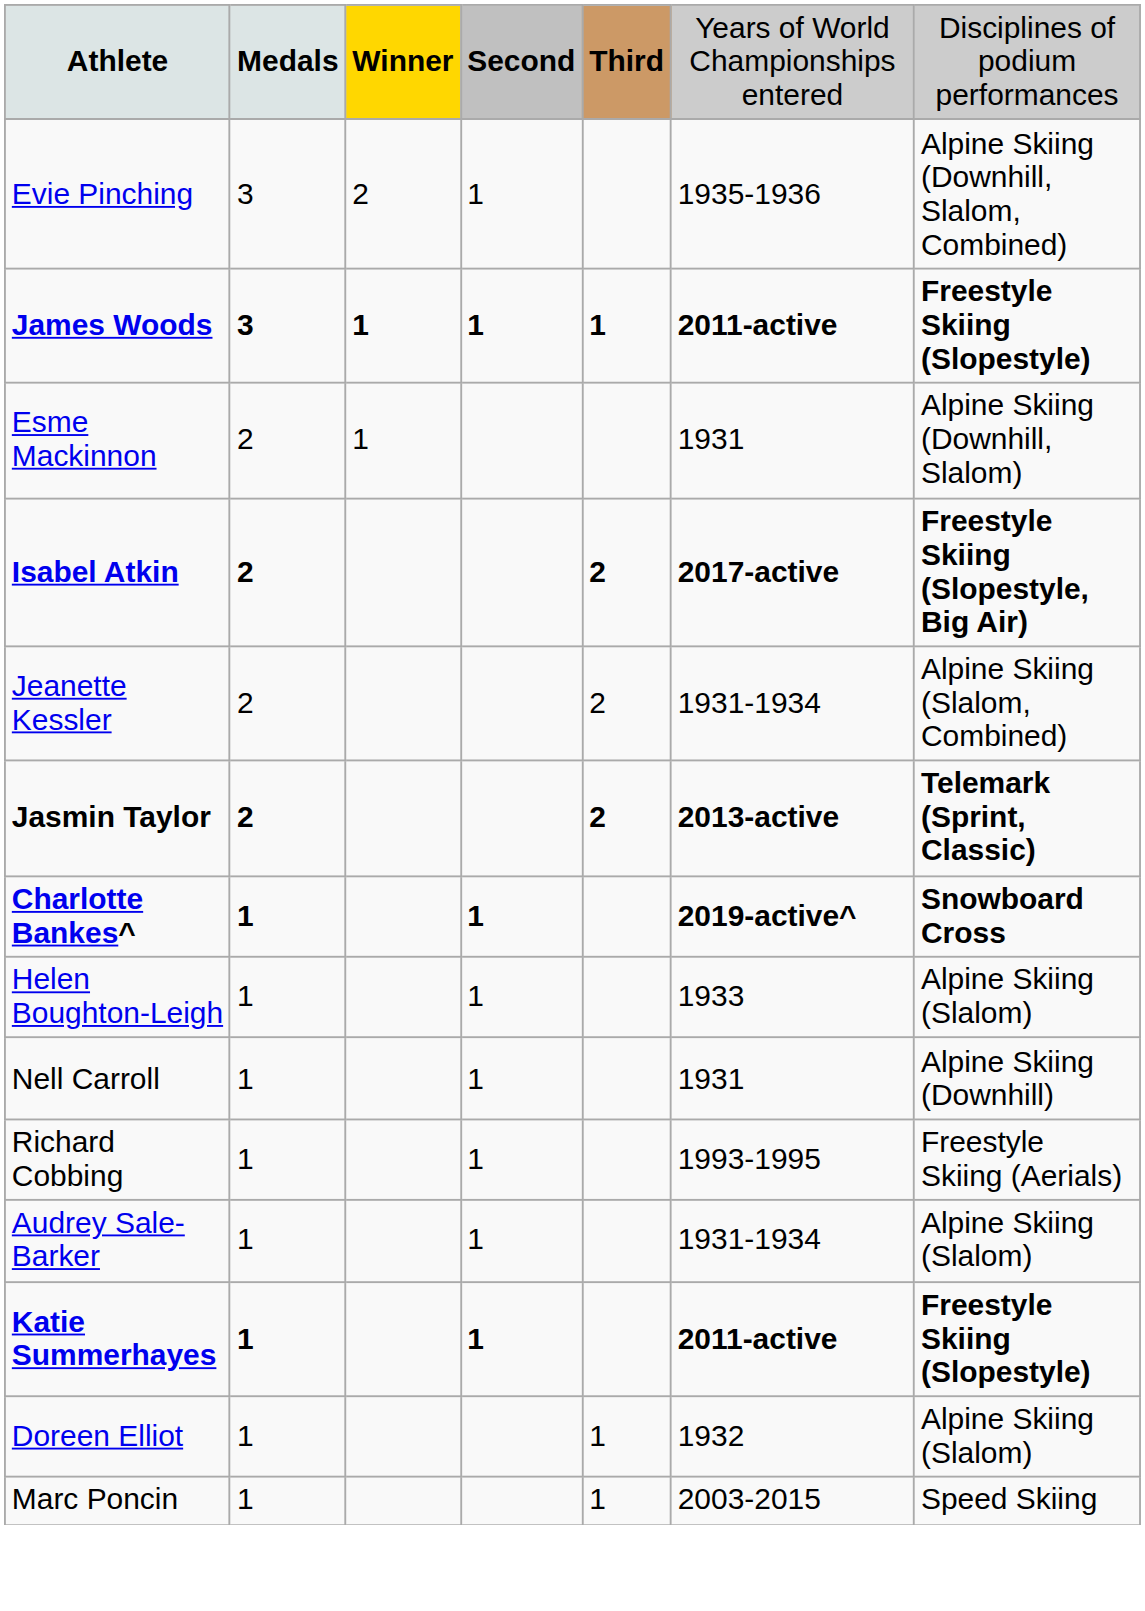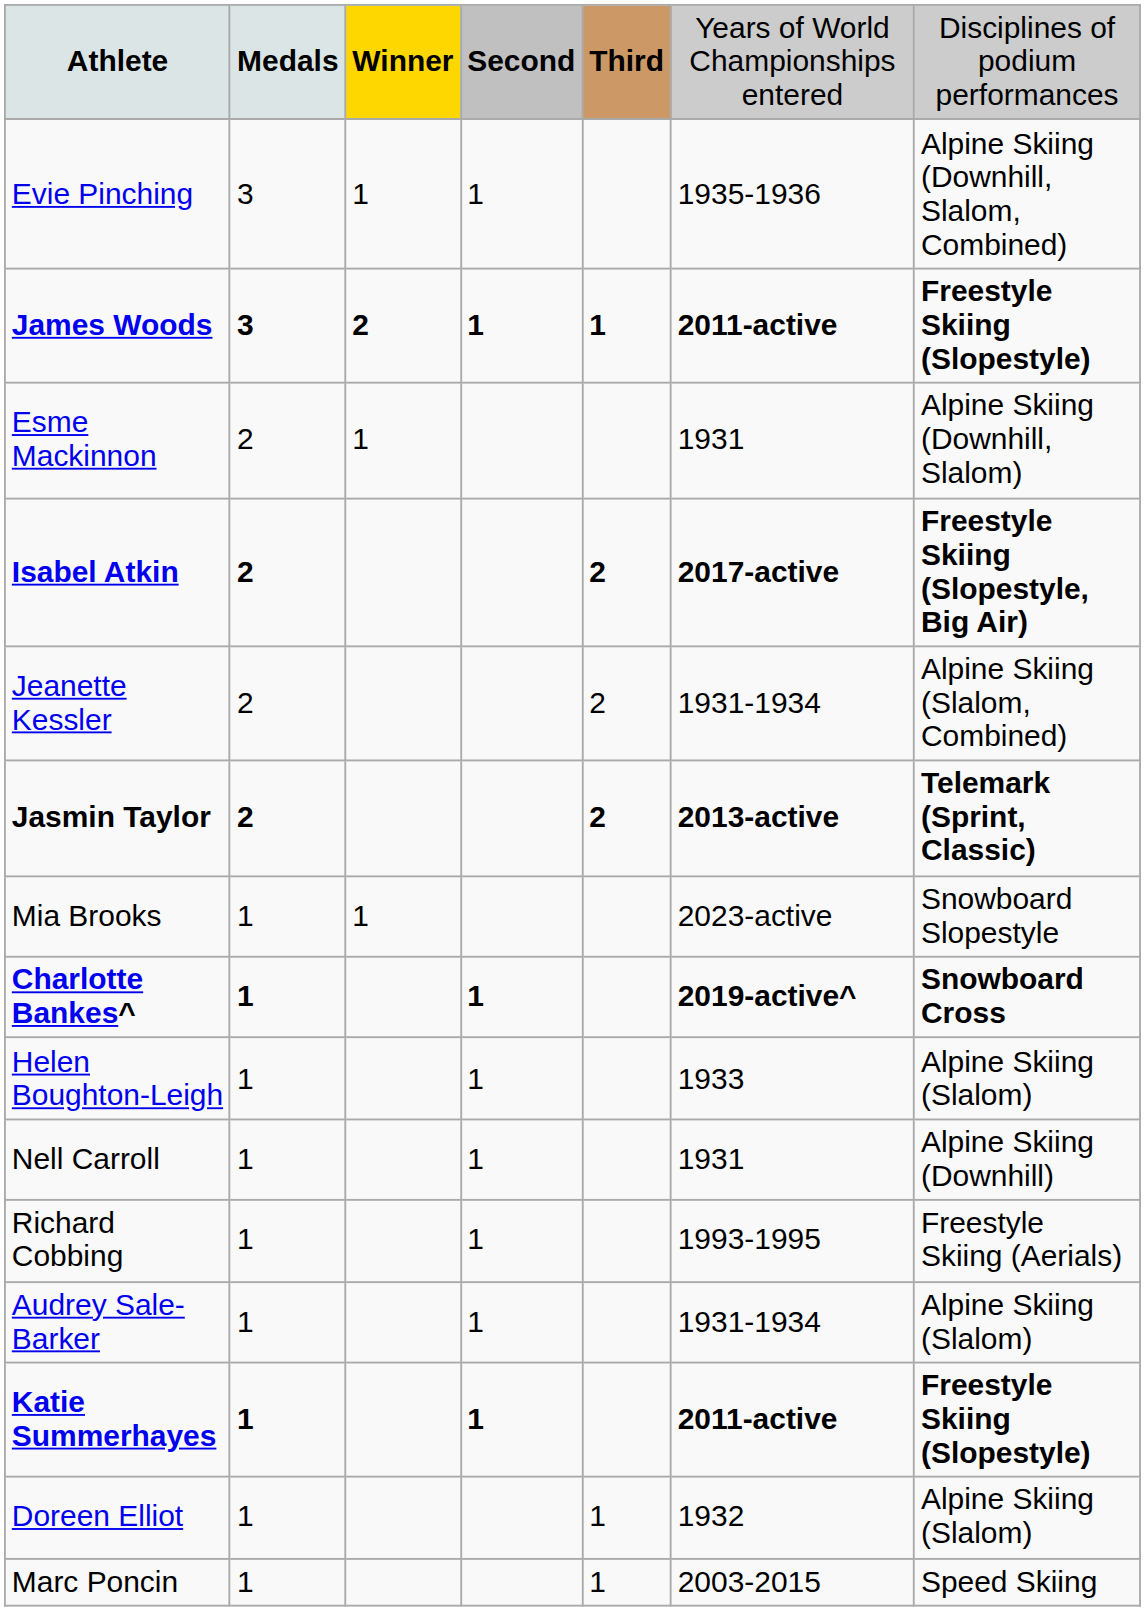 <table class="wikitable">
 <tr style="background:#ccc; text-align:center;">
 <td style="background:#dce5e5"><strong>Athlete</strong></td>
 <td style="background:#dce5e5"><strong>Medals</strong></td>
 <td style="background:gold"><strong>Winner</strong></td>
 <td style="background:silver"><strong>Second</strong></td>
 <td style="background:#c96"><strong>Third</strong></td>
 <td>Years of World Championships entered</td>
 <td>Disciplines of podium performances</td>
 </tr>
 <tr>
 </tr>
 <tr>
 <td><a href='#'>Evie Pinching</a></td>
 <td>3</td>
-<td>2</td>
+<td>1</td>
 <td>1</td>
 <td></td>
 <td>1935-1936</td>
 <td>Alpine Skiing (Downhill, Slalom, Combined)</td>
 </tr>
 <tr>
 <td><a href='#'><strong>James Woods</strong></a></td>
 <td><strong>3</strong></td>
-<td><strong>1</strong></td>
+<td><strong>2</strong></td>
 <td><strong>1</strong></td>
 <td><strong>1</strong></td>
 <td><strong>2011-active</strong></td>
 <td><strong>Freestyle Skiing (Slopestyle)</strong></td>
 </tr>
 <tr>
 <td><a href='#'>Esme Mackinnon</a></td>
 <td>2</td>
 <td>1</td>
 <td></td>
 <td></td>
 <td>1931</td>
 <td>Alpine Skiing (Downhill, Slalom)</td>
 </tr>
 <tr>
 <td><strong><a href='#'>Isabel Atkin</a></strong></td>
 <td><strong>2</strong></td>
 <td></td>
 <td></td>
 <td><strong>2</strong></td>
 <td><strong>2017-active</strong></td>
 <td><strong>Freestyle Skiing (Slopestyle, Big Air)</strong></td>
 </tr>
 <tr>
 <td><a href='#'>Jeanette Kessler</a></td>
 <td>2</td>
 <td></td>
 <td></td>
 <td>2</td>
 <td>1931-1934</td>
 <td>Alpine Skiing (Slalom, Combined)</td>
 </tr>
 <tr>
 <td><strong>Jasmin Taylor</strong></td>
 <td><strong>2</strong></td>
 <td></td>
 <td></td>
 <td><strong>2</strong></td>
 <td><strong>2013-active</strong></td>
 <td><strong>Telemark (Sprint, Classic)</strong></td>
+</tr>
+<tr>
+<td>Mia Brooks</td>
+<td>1</td>
+<td>1</td>
+<td></td>
+<td></td>
+<td>2023-active</td>
+<td>Snowboard Slopestyle </td>
 </tr>
 <tr>
 <td><strong><a href='#'>Charlotte Bankes</a>^</strong></td>
 <td><strong>1</strong></td>
 <td></td>
 <td><strong>1</strong></td>
 <td></td>
 <td><strong>2019-active^</strong></td>
 <td><strong>Snowboard Cross</strong></td>
 </tr>
 <tr>
 <td><a href='#'>Helen Boughton-Leigh</a></td>
 <td>1</td>
 <td></td>
 <td>1</td>
 <td></td>
 <td>1933</td>
 <td>Alpine Skiing (Slalom)</td>
 </tr>
 <tr>
 <td>Nell Carroll</td>
 <td>1</td>
 <td></td>
 <td>1</td>
 <td></td>
 <td>1931</td>
 <td>Alpine Skiing (Downhill)</td>
 </tr>
 <tr>
 <td>Richard Cobbing</td>
 <td>1</td>
 <td></td>
 <td>1</td>
 <td></td>
 <td>1993-1995</td>
 <td>Freestyle Skiing (Aerials)</td>
 </tr>
 <tr>
 <td><a href='#'>Audrey Sale-Barker</a></td>
 <td>1</td>
 <td></td>
 <td>1</td>
 <td></td>
 <td>1931-1934</td>
 <td>Alpine Skiing (Slalom)</td>
 </tr>
 <tr>
 <td><strong><a href='#'>Katie Summerhayes</a></strong></td>
 <td><strong>1</strong></td>
 <td></td>
 <td><strong>1</strong></td>
 <td></td>
 <td><strong>2011-active</strong></td>
 <td><strong>Freestyle Skiing (Slopestyle)</strong></td>
 </tr>
 <tr>
 <td><a href='#'>Doreen Elliot</a></td>
 <td>1</td>
 <td></td>
 <td></td>
 <td>1</td>
 <td>1932</td>
 <td>Alpine Skiing (Slalom)</td>
 </tr>
 <tr>
 <td>Marc Poncin</td>
 <td>1</td>
 <td></td>
 <td></td>
 <td>1</td>
 <td>2003-2015</td>
 <td>Speed Skiing</td>
 </tr>
 </table>
